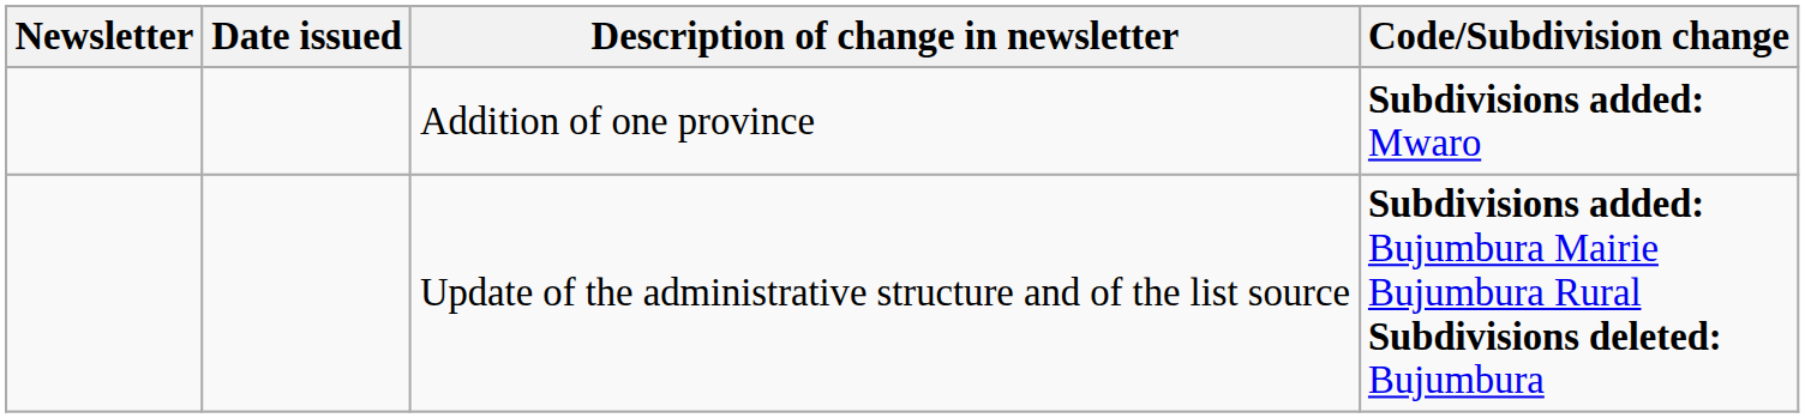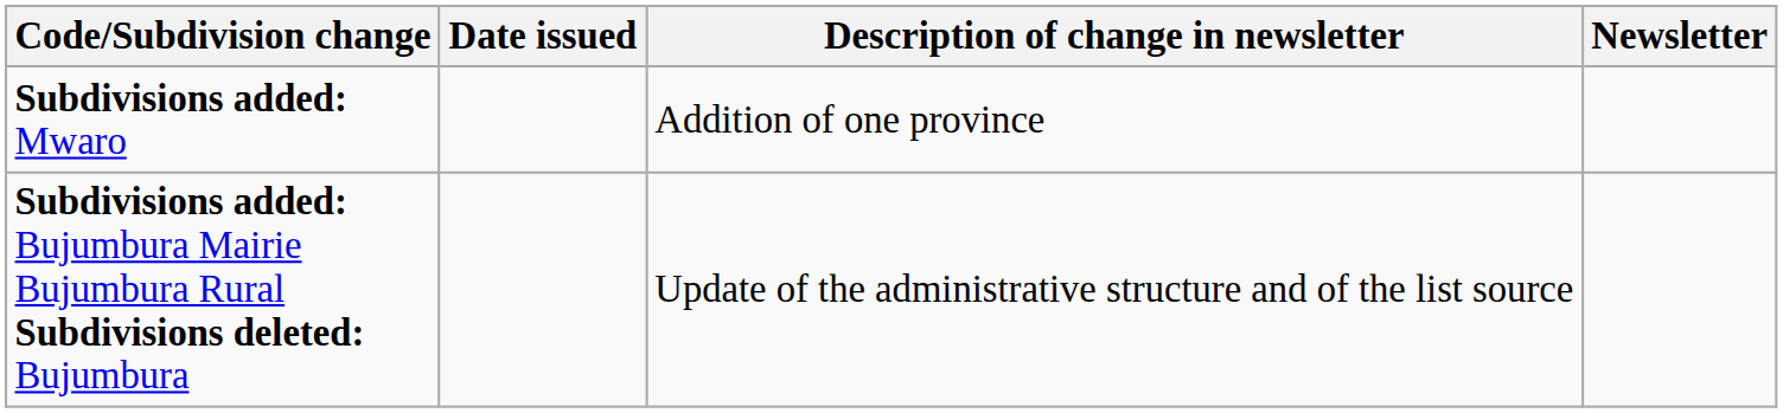 <table class="wikitable">
 <tr>
-<th>Newsletter</th>
+<th>Code/Subdivision change</th>
 <th>Date issued</th>
 <th>Description of change in newsletter</th>
-<th>Code/Subdivision change</th>
+<th>Newsletter</th>
 </tr>
 <tr>
-<td id="I-4"></td>
+<td style=white-space:nowrap><strong>Subdivisions added:</strong><br>  <a href='#'>Mwaro</a></td>
 <td></td>
 <td>Addition of one province</td>
-<td style=white-space:nowrap><strong>Subdivisions added:</strong><br>  <a href='#'>Mwaro</a></td>
+<td id="I-4"></td>
 </tr>
 <tr>
-<td id="II-2"></td>
+<td style=white-space:nowrap><strong>Subdivisions added:</strong><br>  <a href='#'>Bujumbura Mairie</a><br>  <a href='#'>Bujumbura Rural</a><br> <strong>Subdivisions deleted:</strong><br>  <a href='#'>Bujumbura</a></td>
 <td></td>
 <td>Update of the administrative structure and of the list source</td>
-<td style=white-space:nowrap><strong>Subdivisions added:</strong><br>  <a href='#'>Bujumbura Mairie</a><br>  <a href='#'>Bujumbura Rural</a><br> <strong>Subdivisions deleted:</strong><br>  <a href='#'>Bujumbura</a></td>
+<td id="II-2"></td>
 </tr>
 </table>
